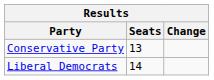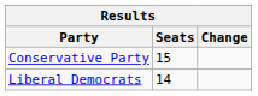 <table class="wikitable">
 <tr>
 <th colspan="3">Results</th>
 </tr>
 <tr>
 <th>Party</th>
 <th>Seats</th>
 <th>Change</th>
 </tr>
 <tr>
 <td><a href='#'>Conservative Party</a></td>
-<td>13</td>
+<td>15</td>
 <td></td>
 </tr>
 <tr>
 <td><a href='#'>Liberal Democrats</a></td>
 <td>14</td>
 <td></td>
 </tr>
 </table>
